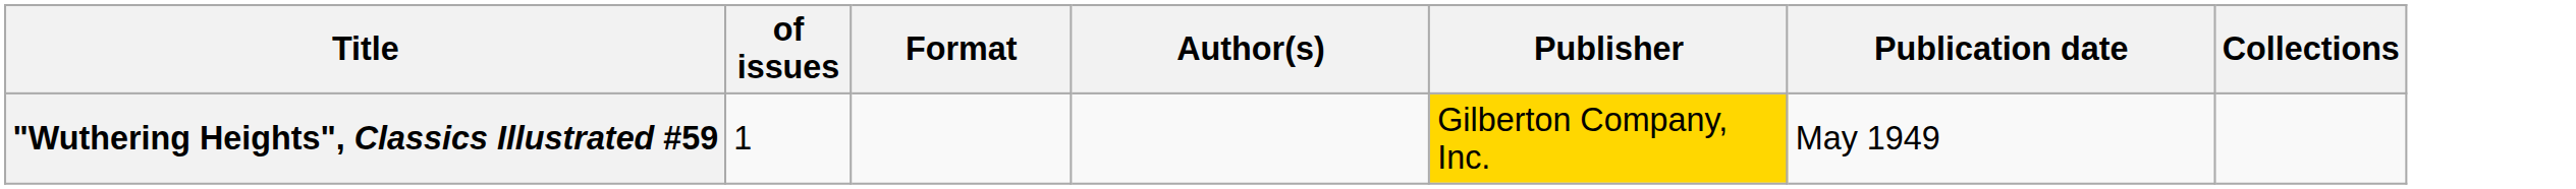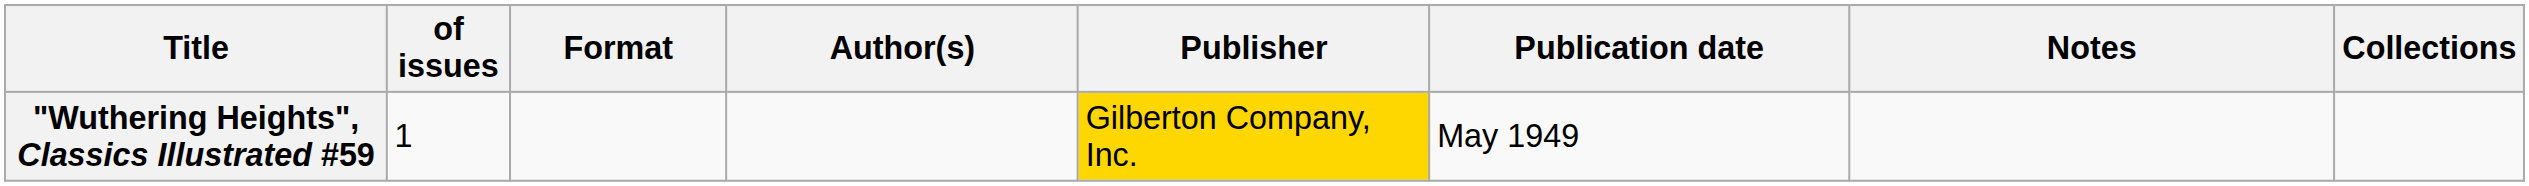 <table class="wikitable">
 <tr>
 <th>Title</th>
 <th style="width:40pt"> of issues</th>
 <th style="width:75pt">Format</th>
 <th style="width:125pt">Author(s)</th>
 <th style="width:125pt">Publisher</th>
 <th style="width:150pt">Publication date</th>
+<th style="width:175pt">Notes</th>
 <th>Collections</th>
 </tr>
 <tr>
 <th>"Wuthering Heights", <em>Classics Illustrated</em> #59</th>
 <td>1</td>
 <td></td>
 <td></td>
 <td style="background: gold;">Gilberton Company, Inc.</td>
 <td>May 1949</td>
 <td></td>
+<td></td>
 </tr>
 </table>
